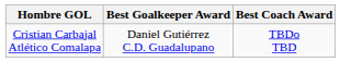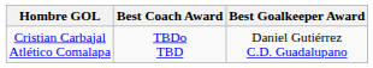 <table class="wikitable" style="margin: 0 auto;">
 <tr>
 <th>Hombre GOL</th>
+<th>Best Coach Award</th>
 <th>Best Goalkeeper Award</th>
-<th>Best Coach Award</th>
 </tr>
 <tr>
 <td align=center> <a href='#'>Cristian Carbajal</a><br><a href='#'>Atlético Comalapa</a></td>
+<td align=center> <a href='#'>TBDo</a><br><a href='#'>TBD</a></td>
 <td align=center> Daniel Gutiérrez<br><a href='#'>C.D. Guadalupano</a></td>
-<td align=center> <a href='#'>TBDo</a><br><a href='#'>TBD</a></td>
 </tr>
 </table>
